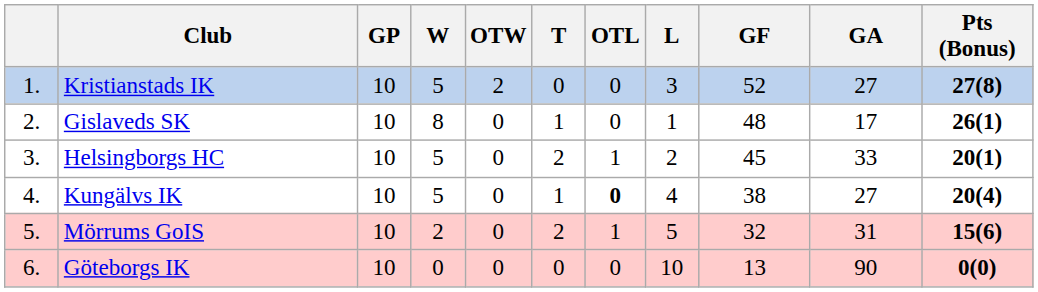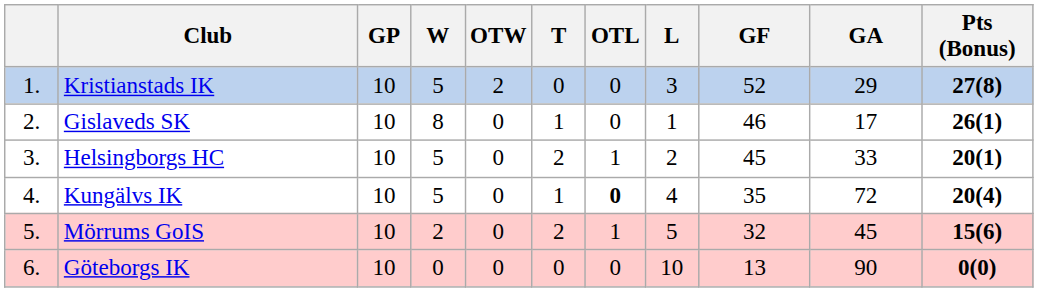 <table class="wikitable">
 <tr>
 <th width="30"></th>
 <th width="200">Club</th>
 <th width="30">GP</th>
 <th width="30">W</th>
 <th width="30">OTW</th>
 <th width="30">T</th>
 <th width="30">OTL</th>
 <th width="30">L</th>
 <th width="70">GF</th>
 <th width="70">GA</th>
 <th width="70">Pts (Bonus)</th>
 </tr>
 <tr bgcolor="#BCD2EE" align="center">
 <td>1.</td>
 <td align="left"><a href='#'>Kristianstads IK</a></td>
 <td>10</td>
 <td>5</td>
 <td>2</td>
 <td>0</td>
 <td>0</td>
 <td>3</td>
 <td>52</td>
-<td>27</td>
+<td>29</td>
 <td><strong>27(8)</strong></td>
 </tr>
 <tr bgcolor="#FFFFFF" align="center">
 <td>2.</td>
 <td align="left"><a href='#'>Gislaveds SK</a></td>
 <td>10</td>
 <td>8</td>
 <td>0</td>
 <td>1</td>
 <td>0</td>
 <td>1</td>
-<td>48</td>
+<td>46</td>
 <td>17</td>
 <td><strong>26(1)</strong></td>
 </tr>
 <tr bgcolor="#FFFFFF" align="center">
 <td>3.</td>
 <td align="left"><a href='#'>Helsingborgs HC</a></td>
 <td>10</td>
 <td>5</td>
 <td>0</td>
 <td>2</td>
 <td>1</td>
 <td>2</td>
 <td>45</td>
 <td>33</td>
 <td><strong>20(1)</strong></td>
 </tr>
 <tr bgcolor="#FFFFFF" align="center">
 <td>4.</td>
 <td align="left"><a href='#'>Kungälvs IK</a></td>
 <td>10</td>
 <td>5</td>
 <td>0</td>
 <td>1</td>
 <td><strong>0</strong></td>
 <td>4</td>
-<td>38</td>
-<td>27</td>
+<td>35</td>
+<td>72</td>
 <td><strong>20(4)</strong></td>
 </tr>
 <tr bgcolor="#FFCCCC" align="center">
 <td>5.</td>
 <td align="left"><a href='#'>Mörrums GoIS</a></td>
 <td>10</td>
 <td>2</td>
 <td>0</td>
 <td>2</td>
 <td>1</td>
 <td>5</td>
 <td>32</td>
-<td>31</td>
+<td>45</td>
 <td><strong>15(6)</strong></td>
 </tr>
 <tr bgcolor="#FFCCCC" align="center">
 <td>6.</td>
 <td align="left"><a href='#'>Göteborgs IK</a></td>
 <td>10</td>
 <td>0</td>
 <td>0</td>
 <td>0</td>
 <td>0</td>
 <td>10</td>
 <td>13</td>
 <td>90</td>
 <td><strong>0(0)</strong></td>
 </tr>
 </table>
